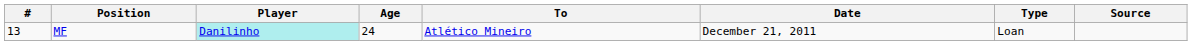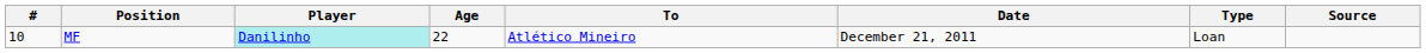 <table class="wikitable sortable" style="width:83%; text-align:center; font-size:95%; text-align:left;">
 <tr>
 <th><strong>#</strong></th>
 <th><strong>Position</strong></th>
 <th><strong>Player</strong></th>
 <th><strong>Age</strong></th>
 <th><strong>To</strong></th>
 <th><strong>Date</strong></th>
 <th><strong>Type</strong></th>
 <th><strong>Source</strong></th>
 </tr>
 <tr>
-<td>13</td>
+<td>10</td>
 <td><a href='#'>MF</a></td>
 <td style="background: paleturquoise;"> <a href='#'>Danilinho</a></td>
-<td>24</td>
+<td>22</td>
 <td> <a href='#'>Atlético Mineiro</a></td>
 <td>December 21, 2011</td>
 <td>Loan</td>
 <td></td>
 </tr>
 </table>
